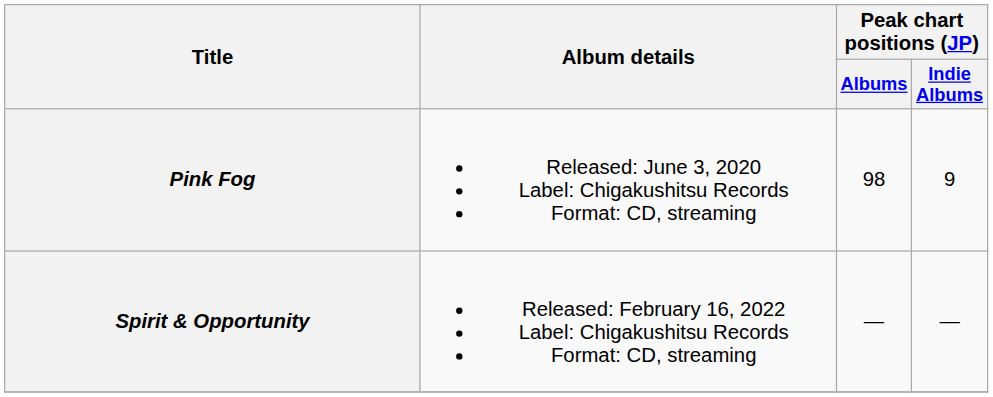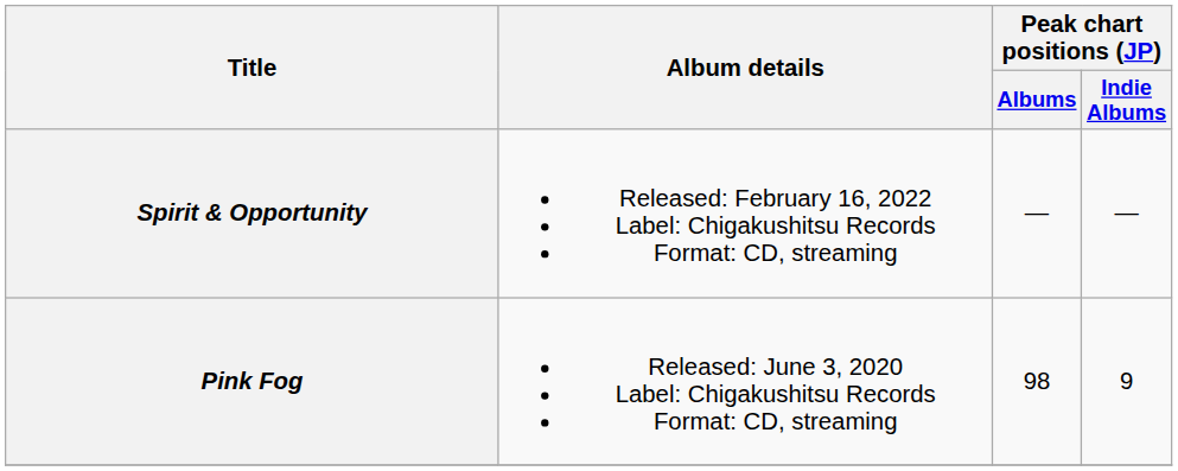 <table class="wikitable plainrowheaders" style="text-align:center;">
 <tr>
 <th scope="col" rowspan="2" style="width:20em;">Title</th>
 <th scope="col" rowspan="2" style="width:20em;">Album details</th>
 <th colspan=2 scope="col">Peak chart positions (<a href='#'>JP</a>)</th>
 </tr>
 <tr>
 <th scope="col" style="width:2.5em;font-size:90%;"><a href='#'>Albums</a></th>
 <th scope="col" style="width:2.5em;font-size:90%;"><a href='#'>Indie Albums</a></th>
 </tr>
 <tr>
+<th scope=row><em>Spirit & Opportunity</em></th>
+<td><br><ul><li>Released: February 16, 2022</li><li>Label: Chigakushitsu Records</li><li>Format: CD, streaming</li></ul></td>
+<td>—</td>
+<td>—</td>
+</tr>
+<tr>
 <th scope=row><em>Pink Fog</em></th>
 <td><br><ul><li>Released: June 3, 2020</li><li>Label: Chigakushitsu Records</li><li>Format: CD, streaming</li></ul></td>
 <td>98</td>
 <td>9</td>
 </tr>
 <tr>
-<th scope=row><em>Spirit & Opportunity</em></th>
-<td><br><ul><li>Released: February 16, 2022</li><li>Label: Chigakushitsu Records</li><li>Format: CD, streaming</li></ul></td>
-<td>—</td>
-<td>—</td>
-</tr>
-<tr>
 </tr>
 </table>
